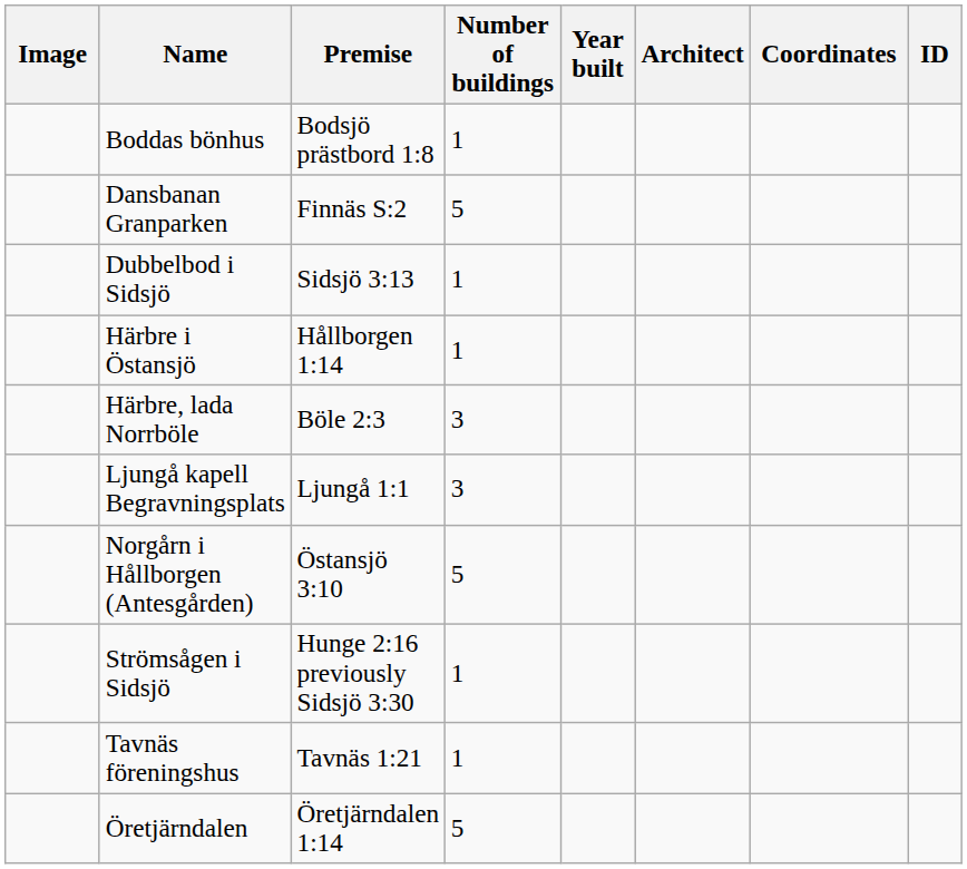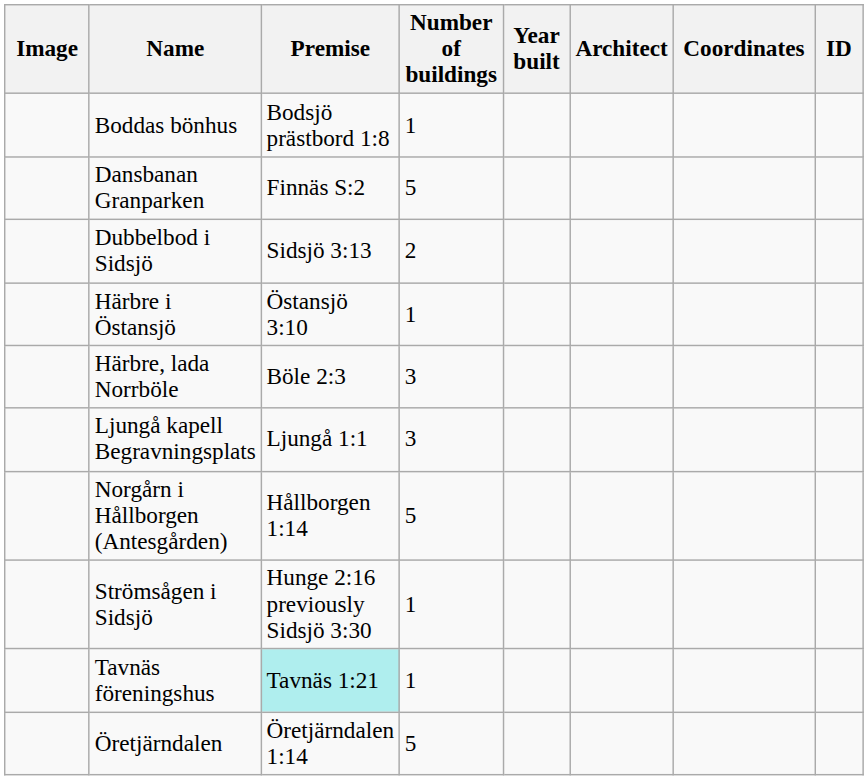 <table class="wikitable" width="95%">
 <tr>
 <th width="150">Image</th>
 <th>Name</th>
 <th>Premise</th>
 <th width="75">Number of<br>buildings</th>
 <th width="120">Year built</th>
 <th>Architect</th>
 <th width="170">Coordinates</th>
 <th width="120">ID</th>
 </tr>
 <tr>
 <td></td>
 <td>Boddas bönhus</td>
 <td>Bodsjö prästbord 1:8</td>
 <td>1</td>
 <td></td>
 <td></td>
 <td></td>
 <td></td>
 </tr>
 <tr>
 <td></td>
 <td>Dansbanan Granparken</td>
 <td>Finnäs S:2</td>
 <td>5</td>
 <td></td>
 <td></td>
 <td></td>
 <td></td>
 </tr>
 <tr>
 <td></td>
 <td Sidsjö dubbelbod>Dubbelbod i Sidsjö</td>
 <td>Sidsjö 3:13</td>
-<td>1</td>
+<td>2</td>
 <td></td>
 <td></td>
 <td></td>
 <td></td>
 </tr>
 <tr>
 <td></td>
 <td Östansjö härbre>Härbre i Östansjö</td>
-<td>Hållborgen 1:14</td>
+<td>Östansjö 3:10</td>
 <td>1</td>
 <td></td>
 <td></td>
 <td></td>
 <td></td>
 </tr>
 <tr>
 <td></td>
 <td Norrböle härbre>Härbre, lada Norrböle</td>
 <td>Böle 2:3</td>
 <td>3</td>
 <td></td>
 <td></td>
 <td></td>
 <td></td>
 </tr>
 <tr>
 <td></td>
 <td>Ljungå kapell<br>Begravningsplats</td>
 <td>Ljungå 1:1</td>
 <td>3</td>
 <td></td>
 <td></td>
 <td></td>
 <td></td>
 </tr>
 <tr>
 <td></td>
 <td Antesgården>Norgårn i Hållborgen (Antesgården)</td>
-<td>Östansjö 3:10</td>
+<td>Hållborgen 1:14</td>
 <td>5</td>
 <td></td>
 <td></td>
 <td></td>
 <td></td>
 </tr>
 <tr>
 <td></td>
 <td>Strömsågen i Sidsjö</td>
 <td>Hunge 2:16<br>previously Sidsjö 3:30</td>
 <td>1</td>
 <td></td>
 <td></td>
 <td></td>
 <td></td>
 </tr>
 <tr>
 <td></td>
 <td>Tavnäs föreningshus</td>
-<td>Tavnäs 1:21</td>
+<td style="background: paleturquoise;">Tavnäs 1:21</td>
 <td>1</td>
 <td></td>
 <td></td>
 <td></td>
 <td></td>
 </tr>
 <tr>
 <td></td>
 <td>Öretjärndalen</td>
 <td>Öretjärndalen 1:14</td>
 <td>5</td>
 <td></td>
 <td></td>
 <td></td>
 <td></td>
 </tr>
 </table>
